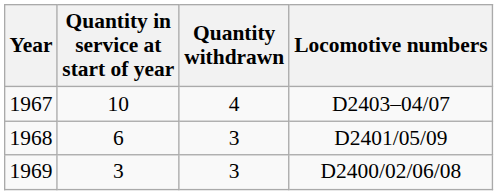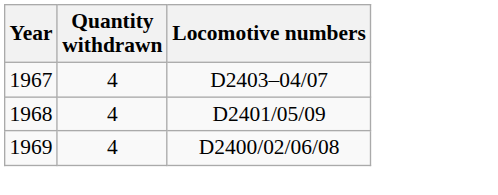 <table class=wikitable style=text-align:center>
 <tr>
 <th>Year</th>
-<th>Quantity in<br>service at<br>start of year</th>
 <th>Quantity<br>withdrawn</th>
 <th>Locomotive numbers</th>
 </tr>
 <tr>
 <td>1967</td>
-<td>10</td>
 <td>4</td>
 <td>D2403–04/07</td>
 </tr>
 <tr>
 <td>1968</td>
-<td>6</td>
-<td>3</td>
+<td>4</td>
 <td>D2401/05/09</td>
 </tr>
 <tr>
 <td>1969</td>
-<td>3</td>
-<td>3</td>
+<td>4</td>
 <td>D2400/02/06/08</td>
 </tr>
 </table>
